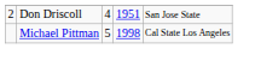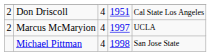 <table class="wikitable">
 <tr>
 </tr>
 <tr>
 <td>2</td>
 <td>Don Driscoll</td>
 <td>4</td>
 <td><a href='#'>1951</a></td>
-<td style="font-size:80%;">San Jose State</td>
+<td style="font-size:80%;">Cal State Los Angeles</td>
+</tr>
+<tr>
+<td>2</td>
+<td>Marcus McMaryion</td>
+<td>4</td>
+<td><a href='#'>1997</a></td>
+<td style="font-size:80%;">UCLA</td>
 </tr>
 <tr>
 <td></td>
 <td><a href='#'>Michael Pittman</a></td>
-<td>5</td>
+<td>4</td>
 <td><a href='#'>1998</a></td>
-<td style="font-size:80%;">Cal State Los Angeles</td>
+<td style="font-size:80%;">San Jose State</td>
 </tr>
 </table>
